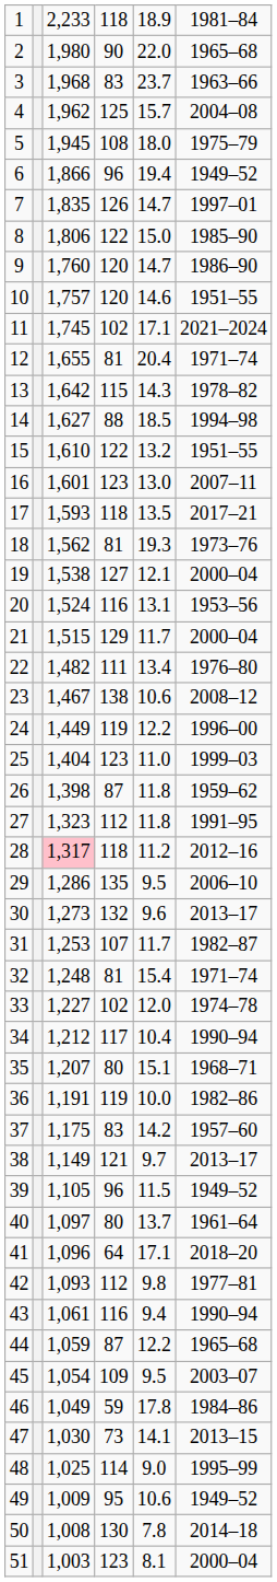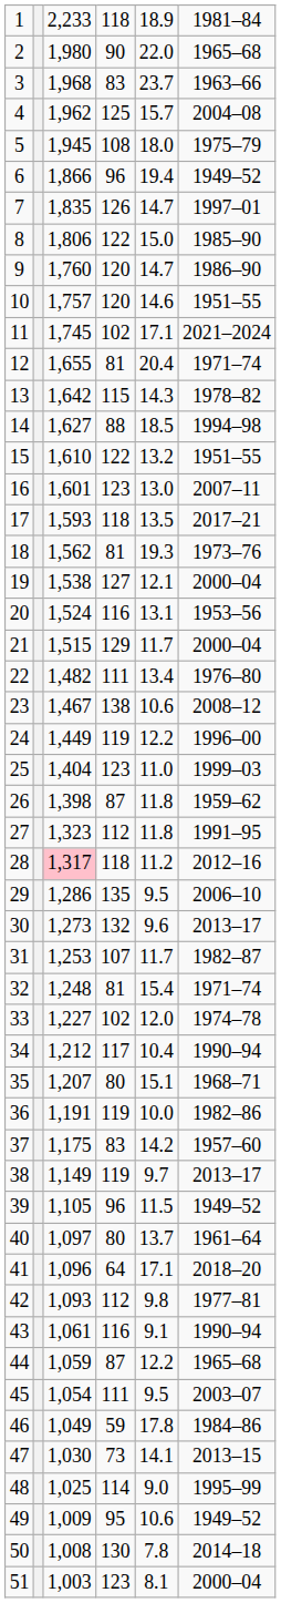 <table class="wikitable sortable" style="text-align:center">
 <tr>
 <td align="center">1</td>
 <th scope="row"></th>
 <td align="center">2,233</td>
 <td align="center">118</td>
 <td align="center">18.9</td>
 <td align="center">1981–84</td>
 </tr>
 <tr>
 <td align="center">2</td>
 <th scope="row"></th>
 <td align="center">1,980</td>
 <td align="center">90</td>
 <td align="center">22.0</td>
 <td align="center">1965–68</td>
 </tr>
 <tr>
 <td align="center">3</td>
 <th scope="row"></th>
 <td align="center">1,968</td>
 <td align="center">83</td>
 <td align="center">23.7</td>
 <td align="center">1963–66</td>
 </tr>
 <tr>
 <td align="center">4</td>
 <th scope="row"></th>
 <td align="center">1,962</td>
 <td align="center">125</td>
 <td align="center">15.7</td>
 <td align="center">2004–08</td>
 </tr>
 <tr>
 <td align="center">5</td>
 <th scope="row"></th>
 <td align="center">1,945</td>
 <td align="center">108</td>
 <td align="center">18.0</td>
 <td align="center">1975–79</td>
 </tr>
 <tr>
 <td align="center">6</td>
 <th scope="row"></th>
 <td align="center">1,866</td>
 <td align="center">96</td>
 <td align="center">19.4</td>
 <td align="center">1949–52</td>
 </tr>
 <tr>
 <td align="center">7</td>
 <th scope="row"></th>
 <td align="center">1,835</td>
 <td align="center">126</td>
 <td align="center">14.7</td>
 <td align="center">1997–01</td>
 </tr>
 <tr>
 <td align="center">8</td>
 <th scope="row"></th>
 <td align="center">1,806</td>
 <td align="center">122</td>
 <td align="center">15.0</td>
 <td align="center">1985–90</td>
 </tr>
 <tr>
 <td align="center">9</td>
 <th scope="row"></th>
 <td align="center">1,760</td>
 <td align="center">120</td>
 <td align="center">14.7</td>
 <td align="center">1986–90</td>
 </tr>
 <tr>
 <td align="center">10</td>
 <th scope="row"></th>
 <td align="center">1,757</td>
 <td align="center">120</td>
 <td align="center">14.6</td>
 <td align="center">1951–55</td>
 </tr>
 <tr>
 <td align="center">11</td>
 <th scope="row"></th>
 <td align="center">1,745</td>
 <td align="center">102</td>
 <td align="center">17.1</td>
 <td align="center">2021–2024</td>
 </tr>
 <tr>
 <td align="center">12</td>
 <th scope="row"></th>
 <td align="center">1,655</td>
 <td align="center">81</td>
 <td align="center">20.4</td>
 <td align="center">1971–74</td>
 </tr>
 <tr>
 <td align="center">13</td>
 <th scope="row"></th>
 <td align="center">1,642</td>
 <td align="center">115</td>
 <td align="center">14.3</td>
 <td align="center">1978–82</td>
 </tr>
 <tr>
 <td align="center">14</td>
 <th scope="row"></th>
 <td align="center">1,627</td>
 <td align="center">88</td>
 <td align="center">18.5</td>
 <td align="center">1994–98</td>
 </tr>
 <tr>
 <td align="center">15</td>
 <th scope="row"></th>
 <td align="center">1,610</td>
 <td align="center">122</td>
 <td align="center">13.2</td>
 <td align="center">1951–55</td>
 </tr>
 <tr>
 <td align="center">16</td>
 <th scope="row"></th>
 <td align="center">1,601</td>
 <td align="center">123</td>
 <td align="center">13.0</td>
 <td align="center">2007–11</td>
 </tr>
 <tr>
 <td align="center">17</td>
 <th scope="row"></th>
 <td align="center">1,593</td>
 <td align="center">118</td>
 <td align="center">13.5</td>
 <td align="center">2017–21</td>
 </tr>
 <tr>
 <td align="center">18</td>
 <th scope="row"></th>
 <td align="center">1,562</td>
 <td align="center">81</td>
 <td align="center">19.3</td>
 <td align="center">1973–76</td>
 </tr>
 <tr>
 <td align="center">19</td>
 <th scope="row"></th>
 <td align="center">1,538</td>
 <td align="center">127</td>
 <td align="center">12.1</td>
 <td align="center">2000–04</td>
 </tr>
 <tr>
 <td align="center">20</td>
 <th scope="row"></th>
 <td align="center">1,524</td>
 <td align="center">116</td>
 <td align="center">13.1</td>
 <td align="center">1953–56</td>
 </tr>
 <tr>
 <td align="center">21</td>
 <th scope="row"></th>
 <td align="center">1,515</td>
 <td align="center">129</td>
 <td align="center">11.7</td>
 <td align="center">2000–04</td>
 </tr>
 <tr>
 <td align="center">22</td>
 <th scope="row"></th>
 <td align="center">1,482</td>
 <td align="center">111</td>
 <td align="center">13.4</td>
 <td align="center">1976–80</td>
 </tr>
 <tr>
 <td align="center">23</td>
 <th scope="row"></th>
 <td align="center">1,467</td>
 <td align="center">138</td>
 <td align="center">10.6</td>
 <td align="center">2008–12</td>
 </tr>
 <tr>
 <td align="center">24</td>
 <th scope="row"></th>
 <td align="center">1,449</td>
 <td align="center">119</td>
 <td align="center">12.2</td>
 <td align="center">1996–00</td>
 </tr>
 <tr>
 <td align="center">25</td>
 <th scope="row"></th>
 <td align="center">1,404</td>
 <td align="center">123</td>
 <td align="center">11.0</td>
 <td align="center">1999–03</td>
 </tr>
 <tr>
 <td align="center">26</td>
 <th scope="row"></th>
 <td align="center">1,398</td>
 <td align="center">87</td>
 <td align="center">11.8</td>
 <td align="center">1959–62</td>
 </tr>
 <tr>
 <td align="center">27</td>
 <th scope="row"></th>
 <td align="center">1,323</td>
 <td align="center">112</td>
 <td align="center">11.8</td>
 <td align="center">1991–95</td>
 </tr>
 <tr>
 <td align="center">28</td>
 <th scope="row"></th>
 <td align="center" style="background: pink;">1,317</td>
 <td align="center">118</td>
 <td align="center">11.2</td>
 <td align="center">2012–16</td>
 </tr>
 <tr>
 <td align="center">29</td>
 <th scope="row"></th>
 <td align="center">1,286</td>
 <td align="center">135</td>
 <td align="center">9.5</td>
 <td align="center">2006–10</td>
 </tr>
 <tr>
 <td align="center">30</td>
 <th scope="row"></th>
 <td align="center">1,273</td>
 <td align="center">132</td>
 <td align="center">9.6</td>
 <td align="center">2013–17</td>
 </tr>
 <tr>
 <td align="center">31</td>
 <th scope="row"></th>
 <td align="center">1,253</td>
 <td align="center">107</td>
 <td align="center">11.7</td>
 <td align="center">1982–87</td>
 </tr>
 <tr>
 <td align="center">32</td>
 <th scope="row"></th>
 <td align="center">1,248</td>
 <td align="center">81</td>
 <td align="center">15.4</td>
 <td align="center">1971–74</td>
 </tr>
 <tr>
 <td align="center">33</td>
 <th scope="row"></th>
 <td align="center">1,227</td>
 <td align="center">102</td>
 <td align="center">12.0</td>
 <td align="center">1974–78</td>
 </tr>
 <tr>
 <td align="center">34</td>
 <th scope="row"></th>
 <td align="center">1,212</td>
 <td align="center">117</td>
 <td align="center">10.4</td>
 <td align="center">1990–94</td>
 </tr>
 <tr>
 <td align="center">35</td>
 <th scope="row"></th>
 <td align="center">1,207</td>
 <td align="center">80</td>
 <td align="center">15.1</td>
 <td align="center">1968–71</td>
 </tr>
 <tr>
 <td align="center">36</td>
 <th scope="row"></th>
 <td align="center">1,191</td>
 <td align="center">119</td>
 <td align="center">10.0</td>
 <td align="center">1982–86</td>
 </tr>
 <tr>
 <td align="center">37</td>
 <th scope="row"><br></th>
 <td align="center">1,175</td>
 <td align="center">83</td>
 <td align="center">14.2</td>
 <td align="center">1957–60</td>
 </tr>
 <tr>
 <td align="center">38</td>
 <th scope="row"></th>
 <td align="center">1,149</td>
-<td align="center">121</td>
+<td align="center">119</td>
 <td align="center">9.7</td>
 <td align="center">2013–17</td>
 </tr>
 <tr>
 <td align="center">39</td>
 <th scope="row"></th>
 <td align="center">1,105</td>
 <td align="center">96</td>
 <td align="center">11.5</td>
 <td align="center">1949–52</td>
 </tr>
 <tr>
 <td align="center">40</td>
 <th scope="row"></th>
 <td align="center">1,097</td>
 <td align="center">80</td>
 <td align="center">13.7</td>
 <td align="center">1961–64</td>
 </tr>
 <tr>
 <td align="center">41</td>
 <th scope="row"></th>
 <td align="center">1,096</td>
 <td align="center">64</td>
 <td align="center">17.1</td>
 <td align="center">2018–20</td>
 </tr>
 <tr>
 <td align="center">42</td>
 <th scope="row"></th>
 <td align="center">1,093</td>
 <td align="center">112</td>
 <td align="center">9.8</td>
 <td align="center">1977–81</td>
 </tr>
 <tr>
 <td align="center">43</td>
 <th scope="row"></th>
 <td align="center">1,061</td>
 <td align="center">116</td>
-<td align="center">9.4</td>
+<td align="center">9.1</td>
 <td align="center">1990–94</td>
 </tr>
 <tr>
 <td align="center">44</td>
 <th scope="row"></th>
 <td align="center">1,059</td>
 <td align="center">87</td>
 <td align="center">12.2</td>
 <td align="center">1965–68</td>
 </tr>
 <tr>
 <td align="center">45</td>
 <th scope="row"></th>
 <td align="center">1,054</td>
-<td align="center">109</td>
+<td align="center">111</td>
 <td align="center">9.5</td>
 <td align="center">2003–07</td>
 </tr>
 <tr>
 <td align="center">46</td>
 <th scope="row"></th>
 <td align="center">1,049</td>
 <td align="center">59</td>
 <td align="center">17.8</td>
 <td align="center">1984–86</td>
 </tr>
 <tr>
 <td align="center">47</td>
 <th scope="row"></th>
 <td align="center">1,030</td>
 <td align="center">73</td>
 <td align="center">14.1</td>
 <td align="center">2013–15</td>
 </tr>
 <tr>
 <td align="center">48</td>
 <th scope="row"></th>
 <td align="center">1,025</td>
 <td align="center">114</td>
 <td align="center">9.0</td>
 <td align="center">1995–99</td>
 </tr>
 <tr>
 <td align="center">49</td>
 <th scope="row"></th>
 <td align="center">1,009</td>
 <td align="center">95</td>
 <td align="center">10.6</td>
 <td align="center">1949–52</td>
 </tr>
 <tr>
 <td align="center">50</td>
 <th scope="row"></th>
 <td align="center">1,008</td>
 <td align="center">130</td>
 <td align="center">7.8</td>
 <td align="center">2014–18</td>
 </tr>
 <tr>
 <td align="center">51</td>
 <th scope="row"></th>
 <td align="center">1,003</td>
 <td align="center">123</td>
 <td align="center">8.1</td>
 <td align="center">2000–04</td>
 </tr>
 </table>
